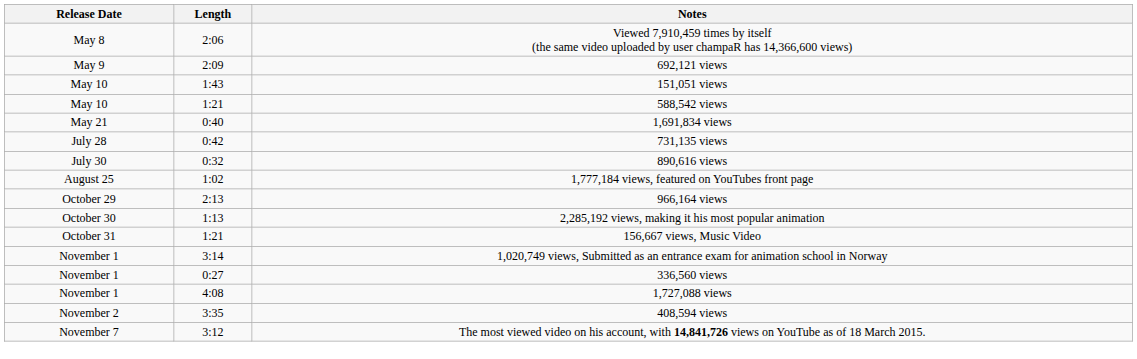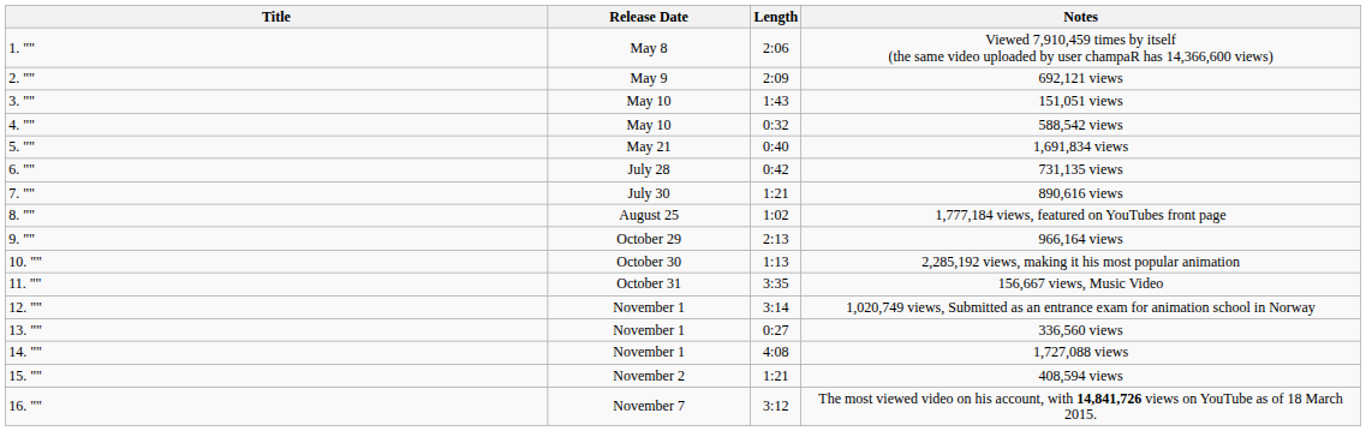 <table class="wikitable" style="width:95%;">
 <tr>
+<th>Title</th>
 <th>Release Date</th>
 <th>Length</th>
 <th>Notes</th>
 </tr>
 <tr>
+<td style="text-align:left; width:40%;">1. ""</td>
 <td style="text-align:center; width:15%;">May 8</td>
 <td style="text-align:center;">2:06</td>
 <td style="text-align:center;">Viewed 7,910,459 times by itself<br>(the same video uploaded by user champaR has 14,366,600 views) </td>
 </tr>
 <tr>
+<td style="text-align:left;">2. ""</td>
 <td style="text-align:center;">May 9</td>
 <td style="text-align:center;">2:09</td>
 <td style="text-align:center;">692,121 views</td>
 </tr>
 <tr>
+<td style="text-align:left;">3. ""</td>
 <td style="text-align:center;">May 10</td>
 <td style="text-align:center;">1:43</td>
 <td style="text-align:center;">151,051 views</td>
 </tr>
 <tr>
+<td style="text-align:left;">4. ""</td>
 <td style="text-align:center;">May 10</td>
-<td style="text-align:center;">1:21</td>
+<td style="text-align:center;">0:32</td>
 <td style="text-align:center;">588,542 views</td>
 </tr>
 <tr>
+<td style="text-align:left;">5. ""</td>
 <td style="text-align:center;">May 21</td>
 <td style="text-align:center;">0:40</td>
 <td style="text-align:center;">1,691,834 views</td>
 </tr>
 <tr>
+<td style="text-align:left;">6. ""</td>
 <td style="text-align:center;">July 28</td>
 <td style="text-align:center;">0:42</td>
 <td style="text-align:center;">731,135 views</td>
 </tr>
 <tr>
+<td style="text-align:left;">7. ""</td>
 <td style="text-align:center;">July 30</td>
-<td style="text-align:center;">0:32</td>
+<td style="text-align:center;">1:21</td>
 <td style="text-align:center;">890,616 views</td>
 </tr>
 <tr>
+<td style="text-align:left;">8. ""</td>
 <td style="text-align:center;">August 25</td>
 <td style="text-align:center;">1:02</td>
 <td style="text-align:center;">1,777,184 views, featured on YouTubes front page</td>
 </tr>
 <tr>
+<td style="text-align:left;">9. ""</td>
 <td style="text-align:center;">October 29</td>
 <td style="text-align:center;">2:13</td>
 <td style="text-align:center;">966,164 views</td>
 </tr>
 <tr>
+<td style="text-align:left;">10. ""</td>
 <td style="text-align:center;">October 30</td>
 <td style="text-align:center;">1:13</td>
 <td style="text-align:center;">2,285,192 views, making it his most popular animation</td>
 </tr>
 <tr>
+<td style="text-align:left;">11. ""</td>
 <td style="text-align:center;">October 31</td>
-<td style="text-align:center;">1:21</td>
+<td style="text-align:center;">3:35</td>
 <td style="text-align:center;">156,667 views, Music Video</td>
 </tr>
 <tr>
+<td style="text-align:left;">12. ""</td>
 <td style="text-align:center;">November 1</td>
 <td style="text-align:center;">3:14</td>
 <td style="text-align:center;">1,020,749 views, Submitted as an entrance exam for animation school in Norway</td>
 </tr>
 <tr>
+<td style="text-align:left;">13. ""</td>
 <td style="text-align:center;">November 1</td>
 <td style="text-align:center;">0:27</td>
 <td style="text-align:center;">336,560 views</td>
 </tr>
 <tr>
+<td style="text-align:left;">14. ""</td>
 <td style="text-align:center;">November 1</td>
 <td style="text-align:center;">4:08</td>
 <td style="text-align:center;">1,727,088 views</td>
 </tr>
 <tr>
+<td style="text-align:left;">15. ""</td>
 <td style="text-align:center;">November 2</td>
-<td style="text-align:center;">3:35</td>
+<td style="text-align:center;">1:21</td>
 <td style="text-align:center;">408,594 views</td>
 </tr>
 <tr>
+<td style="text-align:left;">16. ""</td>
 <td style="text-align:center;">November 7</td>
 <td style="text-align:center;">3:12</td>
 <td style="text-align:center;">The most viewed video on his account, with <strong>14,841,726</strong> views on YouTube as of 18 March 2015.</td>
 </tr>
 </table>
